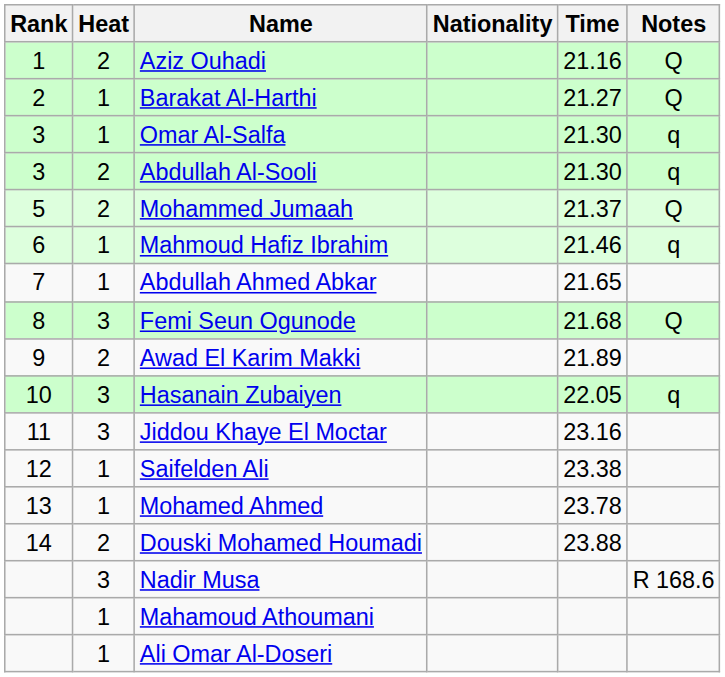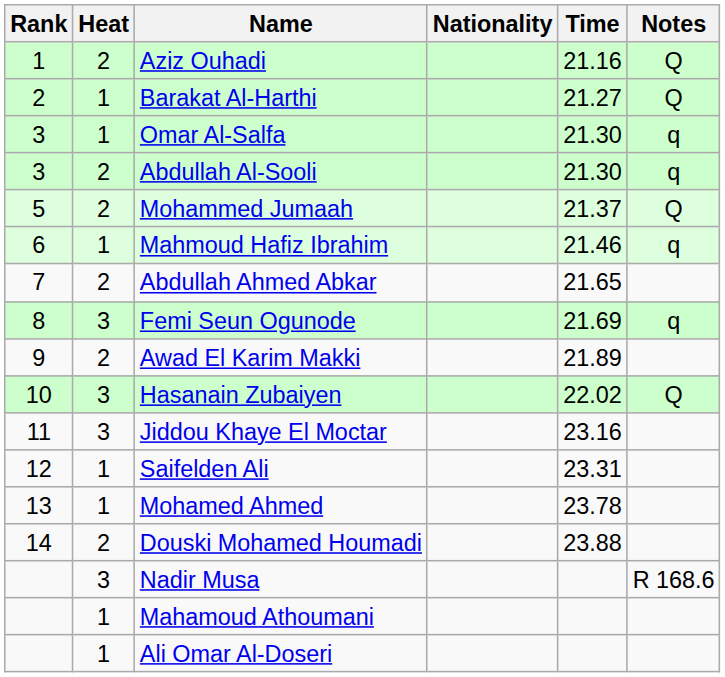 <table class="wikitable sortable" style="text-align:center;font-size:95%">
 <tr>
 <th>Rank</th>
 <th>Heat</th>
 <th>Name</th>
 <th>Nationality</th>
 <th>Time</th>
 <th>Notes</th>
 </tr>
 <tr bgcolor=ccffcc>
 <td>1</td>
 <td>2</td>
 <td align=left><a href='#'>Aziz Ouhadi</a></td>
 <td align=left></td>
 <td>21.16</td>
 <td>Q</td>
 </tr>
 <tr bgcolor=ccffcc>
 <td>2</td>
 <td>1</td>
 <td align=left><a href='#'>Barakat Al-Harthi</a></td>
 <td align=left></td>
 <td>21.27</td>
 <td>Q</td>
 </tr>
 <tr bgcolor=ccffcc>
 <td>3</td>
 <td>1</td>
 <td align=left><a href='#'>Omar Al-Salfa</a></td>
 <td align=left></td>
 <td>21.30</td>
 <td>q</td>
 </tr>
 <tr bgcolor=ccffcc>
 <td>3</td>
 <td>2</td>
 <td align=left><a href='#'>Abdullah Al-Sooli</a></td>
 <td align=left></td>
 <td>21.30</td>
 <td>q</td>
 </tr>
 <tr bgcolor=ddffdd>
 <td>5</td>
 <td>2</td>
 <td align=left><a href='#'>Mohammed Jumaah</a></td>
 <td align=left></td>
 <td>21.37</td>
 <td>Q</td>
 </tr>
 <tr bgcolor=ddffdd>
 <td>6</td>
 <td>1</td>
 <td align=left><a href='#'>Mahmoud Hafiz Ibrahim</a></td>
 <td align=left></td>
 <td>21.46</td>
 <td>q</td>
 </tr>
 <tr>
 <td>7</td>
-<td>1</td>
+<td>2</td>
 <td align=left><a href='#'>Abdullah Ahmed Abkar</a></td>
 <td align=left></td>
 <td>21.65</td>
 <td></td>
 </tr>
 <tr bgcolor=ccffcc>
 <td>8</td>
 <td>3</td>
 <td align=left><a href='#'>Femi Seun Ogunode</a></td>
 <td align=left></td>
-<td>21.68</td>
-<td>Q</td>
+<td>21.69</td>
+<td>q</td>
 </tr>
 <tr>
 <td>9</td>
 <td>2</td>
 <td align=left><a href='#'>Awad El Karim Makki</a></td>
 <td align=left></td>
 <td>21.89</td>
 <td></td>
 </tr>
 <tr bgcolor=ccffcc>
 <td>10</td>
 <td>3</td>
 <td align=left><a href='#'>Hasanain Zubaiyen</a></td>
 <td align=left></td>
-<td>22.05</td>
-<td>q</td>
+<td>22.02</td>
+<td>Q</td>
 </tr>
 <tr>
 <td>11</td>
 <td>3</td>
 <td align=left><a href='#'>Jiddou Khaye El Moctar</a></td>
 <td align=left></td>
 <td>23.16</td>
 <td></td>
 </tr>
 <tr>
 <td>12</td>
 <td>1</td>
 <td align=left><a href='#'>Saifelden Ali</a></td>
 <td align=left></td>
-<td>23.38</td>
+<td>23.31</td>
 <td></td>
 </tr>
 <tr>
 <td>13</td>
 <td>1</td>
 <td align=left><a href='#'>Mohamed Ahmed</a></td>
 <td align=left></td>
 <td>23.78</td>
 <td></td>
 </tr>
 <tr>
 <td>14</td>
 <td>2</td>
 <td align=left><a href='#'>Douski Mohamed Houmadi</a></td>
 <td align=left></td>
 <td>23.88</td>
 <td></td>
 </tr>
 <tr>
 <td></td>
 <td>3</td>
 <td align=left><a href='#'>Nadir Musa</a></td>
 <td align=left></td>
 <td></td>
 <td>R 168.6</td>
 </tr>
 <tr>
 <td></td>
 <td>1</td>
 <td align=left><a href='#'>Mahamoud Athoumani</a></td>
 <td align=left></td>
 <td></td>
 <td></td>
 </tr>
 <tr>
 <td></td>
 <td>1</td>
 <td align=left><a href='#'>Ali Omar Al-Doseri</a></td>
 <td align=left></td>
 <td></td>
 <td></td>
 </tr>
 </table>
